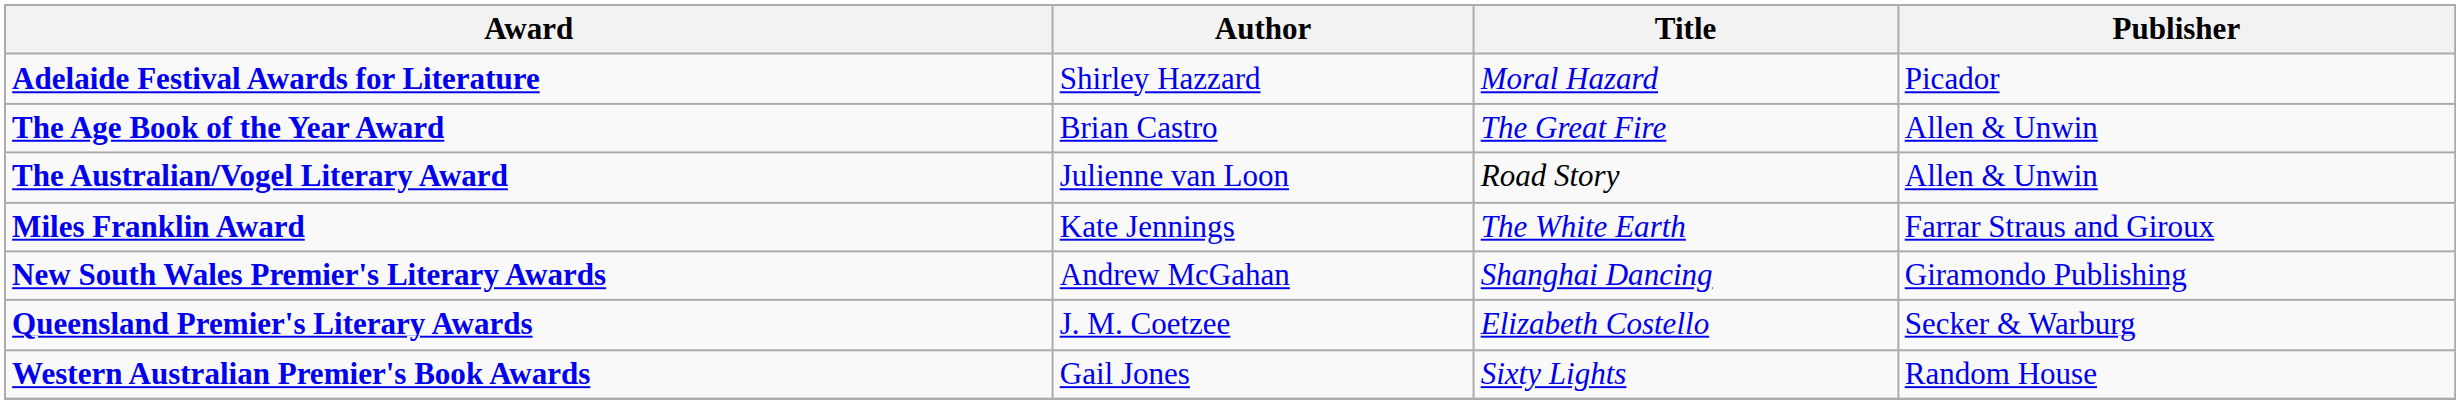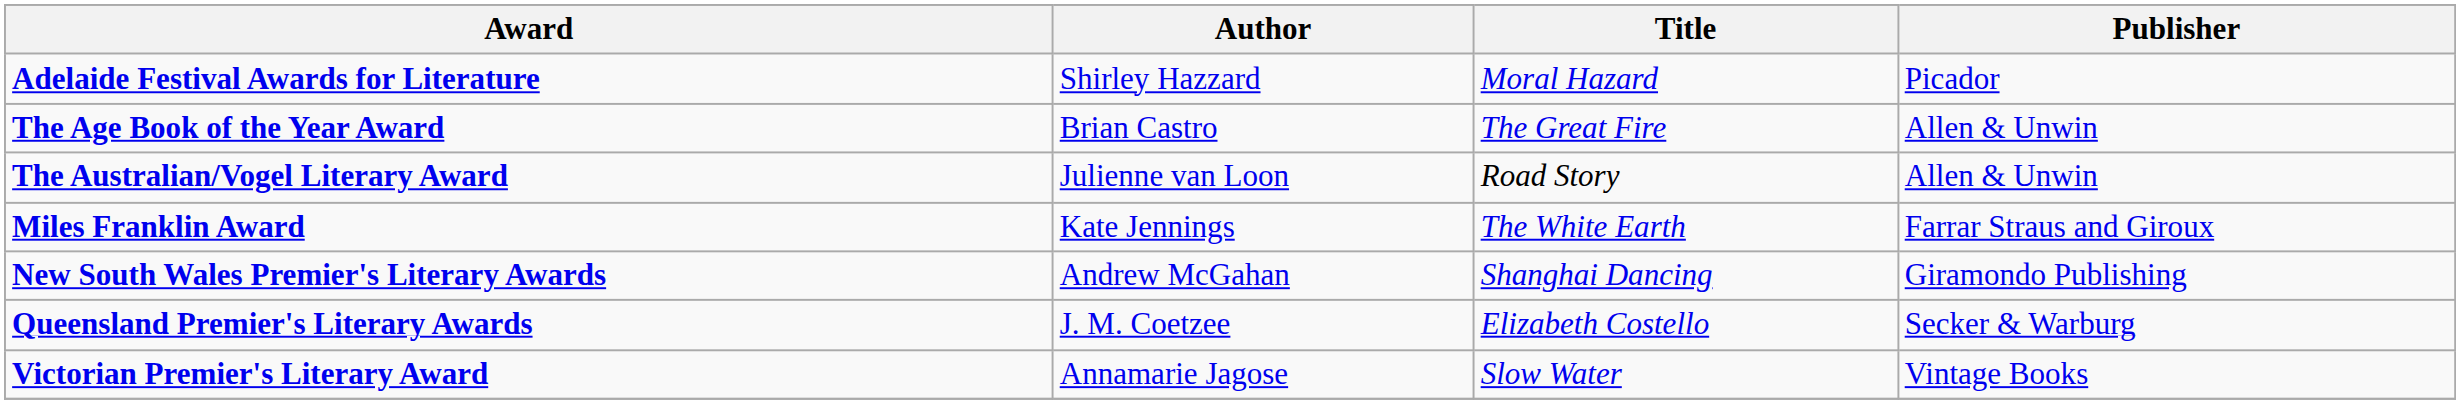 <table class="wikitable" width=100%>
 <tr>
 <th>Award</th>
 <th>Author</th>
 <th>Title</th>
 <th>Publisher</th>
 </tr>
 <tr>
 <td><strong><a href='#'>Adelaide Festival Awards for Literature</a></strong></td>
 <td><a href='#'>Shirley Hazzard</a></td>
 <td><em><a href='#'>Moral Hazard</a></em></td>
 <td><a href='#'>Picador</a></td>
 </tr>
 <tr>
 <td><strong><a href='#'>The Age Book of the Year Award</a></strong></td>
 <td><a href='#'>Brian Castro</a></td>
 <td><em><a href='#'>The Great Fire</a></em></td>
 <td><a href='#'>Allen & Unwin</a></td>
 </tr>
 <tr>
 <td><strong><a href='#'>The Australian/Vogel Literary Award</a></strong></td>
 <td><a href='#'>Julienne van Loon</a></td>
 <td><em>Road Story</em></td>
 <td><a href='#'>Allen & Unwin</a></td>
 </tr>
 <tr>
 <td><strong><a href='#'>Miles Franklin Award</a></strong></td>
 <td><a href='#'>Kate Jennings</a></td>
 <td><em><a href='#'>The White Earth</a></em></td>
 <td><a href='#'>Farrar Straus and Giroux</a></td>
 </tr>
 <tr>
 <td><strong><a href='#'>New South Wales Premier's Literary Awards</a></strong></td>
 <td><a href='#'>Andrew McGahan</a></td>
 <td><em><a href='#'>Shanghai Dancing</a></em></td>
 <td><a href='#'>Giramondo Publishing</a></td>
 </tr>
 <tr>
 <td><strong><a href='#'>Queensland Premier's Literary Awards</a></strong></td>
 <td><a href='#'>J. M. Coetzee</a></td>
 <td><em><a href='#'>Elizabeth Costello</a></em></td>
 <td><a href='#'>Secker & Warburg</a></td>
 </tr>
 <tr>
-<td><strong><a href='#'>Western Australian Premier's Book Awards</a></strong></td>
-<td><a href='#'>Gail Jones</a></td>
-<td><em><a href='#'>Sixty Lights</a></em></td>
-<td><a href='#'>Random House</a></td>
+<td><strong><a href='#'>Victorian Premier's Literary Award</a></strong></td>
+<td><a href='#'>Annamarie Jagose</a></td>
+<td><em><a href='#'>Slow Water</a></em></td>
+<td><a href='#'>Vintage Books</a></td>
 </tr>
 <tr>
 </tr>
 </table>
